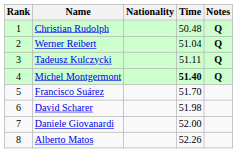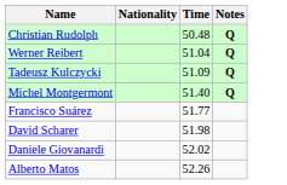 <table class="wikitable sortable" style="text-align:center">
 <tr>
-<th>Rank</th>
 <th>Name</th>
 <th>Nationality</th>
 <th>Time</th>
 <th>Notes</th>
 </tr>
 <tr bgcolor=ccffcc>
-<td>1</td>
 <td align=left><a href='#'>Christian Rudolph</a></td>
 <td align=left></td>
 <td>50.48</td>
 <td><strong>Q</strong></td>
 </tr>
 <tr bgcolor=ccffcc>
-<td>2</td>
 <td align=left><a href='#'>Werner Reibert</a></td>
 <td align=left></td>
 <td>51.04</td>
 <td><strong>Q</strong></td>
 </tr>
 <tr bgcolor=ccffcc>
-<td>3</td>
 <td align=left><a href='#'>Tadeusz Kulczycki</a></td>
 <td align=left></td>
-<td>51.11</td>
+<td>51.09</td>
 <td><strong>Q</strong></td>
 </tr>
 <tr bgcolor=ccffcc>
-<td>4</td>
 <td align=left><a href='#'>Michel Montgermont</a></td>
 <td align=left></td>
-<td><strong>51.40</strong></td>
+<td>51.40</td>
 <td><strong>Q</strong></td>
 </tr>
 <tr>
-<td>5</td>
 <td align=left><a href='#'>Francisco Suárez</a></td>
 <td align=left></td>
-<td>51.70</td>
+<td>51.77</td>
 <td></td>
 </tr>
 <tr>
-<td>6</td>
 <td align=left><a href='#'>David Scharer</a></td>
 <td align=left></td>
 <td>51.98</td>
 <td></td>
 </tr>
 <tr>
-<td>7</td>
 <td align=left><a href='#'>Daniele Giovanardi</a></td>
 <td align=left></td>
-<td>52.00</td>
+<td>52.02</td>
 <td></td>
 </tr>
 <tr>
-<td>8</td>
 <td align=left><a href='#'>Alberto Matos</a></td>
 <td align=left></td>
 <td>52.26</td>
 <td></td>
 </tr>
 </table>
